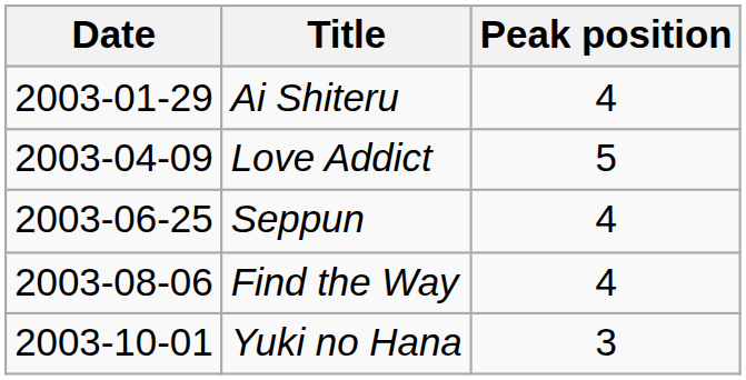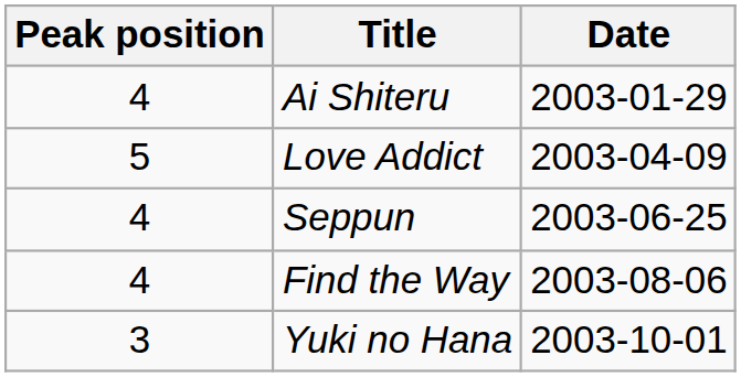 <table class="wikitable">
 <tr>
+<th>Peak position</th>
+<th>Title</th>
 <th>Date</th>
-<th>Title</th>
-<th>Peak position</th>
 </tr>
 <tr>
+<td align="center">4</td>
+<td><em>Ai Shiteru</em></td>
 <td>2003-01-29</td>
-<td><em>Ai Shiteru</em></td>
-<td align="center">4</td>
 </tr>
 <tr>
+<td align="center">5</td>
+<td><em>Love Addict</em></td>
 <td>2003-04-09</td>
-<td><em>Love Addict</em></td>
-<td align="center">5</td>
 </tr>
 <tr>
+<td align="center">4</td>
+<td><em>Seppun</em></td>
 <td>2003-06-25</td>
-<td><em>Seppun</em></td>
-<td align="center">4</td>
 </tr>
 <tr>
+<td align="center">4</td>
+<td><em>Find the Way</em></td>
 <td>2003-08-06</td>
-<td><em>Find the Way</em></td>
-<td align="center">4</td>
 </tr>
 <tr>
+<td align="center">3</td>
+<td><em>Yuki no Hana</em></td>
 <td>2003-10-01</td>
-<td><em>Yuki no Hana</em></td>
-<td align="center">3</td>
 </tr>
 </table>
